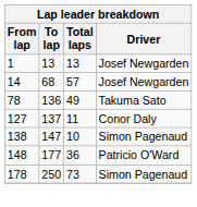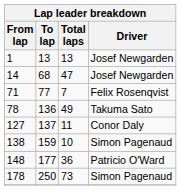 <table class="wikitable" style="font-size: 95%">
 <tr>
 <th colspan=4>Lap leader breakdown</th>
 </tr>
 <tr>
 <th>From<br>lap</th>
 <th>To<br>lap</th>
 <th>Total<br>laps</th>
 <th>Driver</th>
 </tr>
 <tr>
 <td>1</td>
 <td>13</td>
 <td>13</td>
 <td>Josef Newgarden</td>
 </tr>
 <tr>
 <td>14</td>
 <td>68</td>
-<td>57</td>
+<td>47</td>
 <td>Josef Newgarden</td>
+</tr>
+<tr>
+<td>71</td>
+<td>77</td>
+<td>7</td>
+<td>Felix Rosenqvist</td>
 </tr>
 <tr>
 <td>78</td>
 <td>136</td>
 <td>49</td>
 <td>Takuma Sato</td>
 </tr>
 <tr>
 <td>127</td>
 <td>137</td>
 <td>11</td>
 <td>Conor Daly</td>
 </tr>
 <tr>
 <td>138</td>
-<td>147</td>
+<td>159</td>
 <td>10</td>
 <td>Simon Pagenaud</td>
 </tr>
 <tr>
 <td>148</td>
 <td>177</td>
 <td>36</td>
 <td>Patricio O'Ward</td>
 </tr>
 <tr>
 <td>178</td>
 <td>250</td>
 <td>73</td>
 <td>Simon Pagenaud</td>
 </tr>
 <tr>
 </tr>
 </table>
